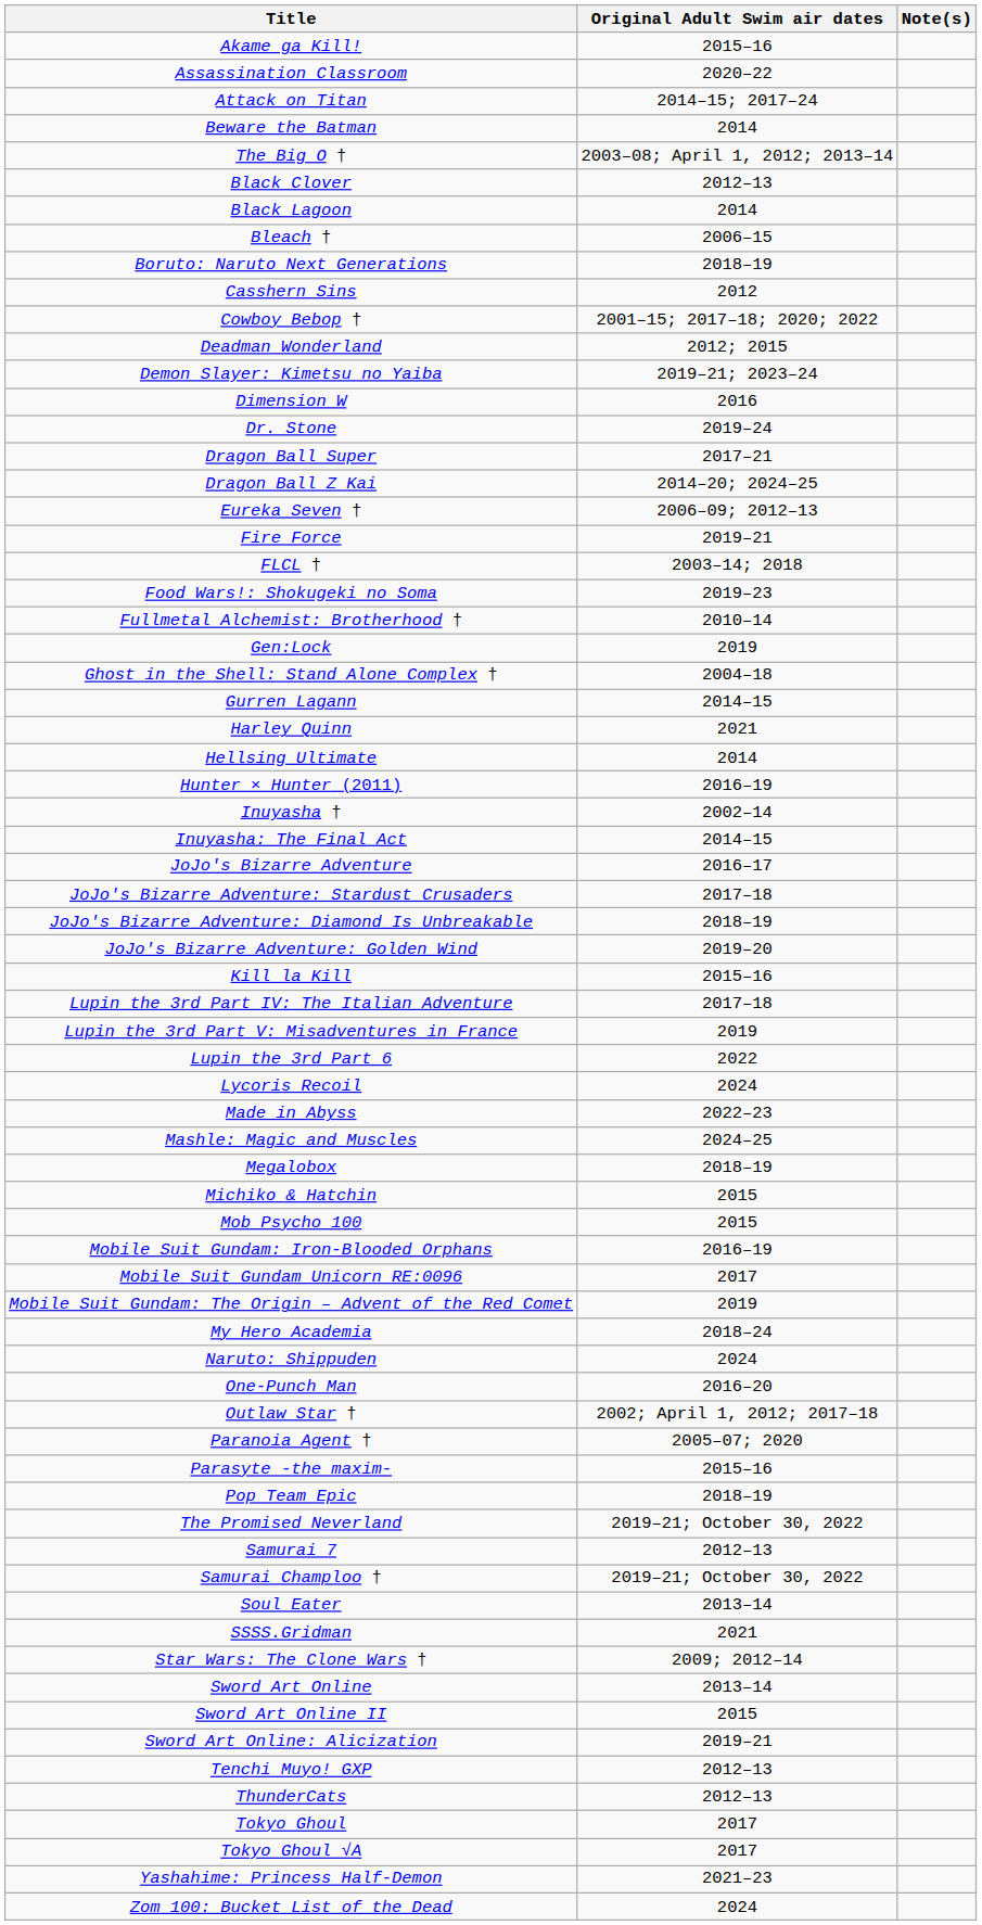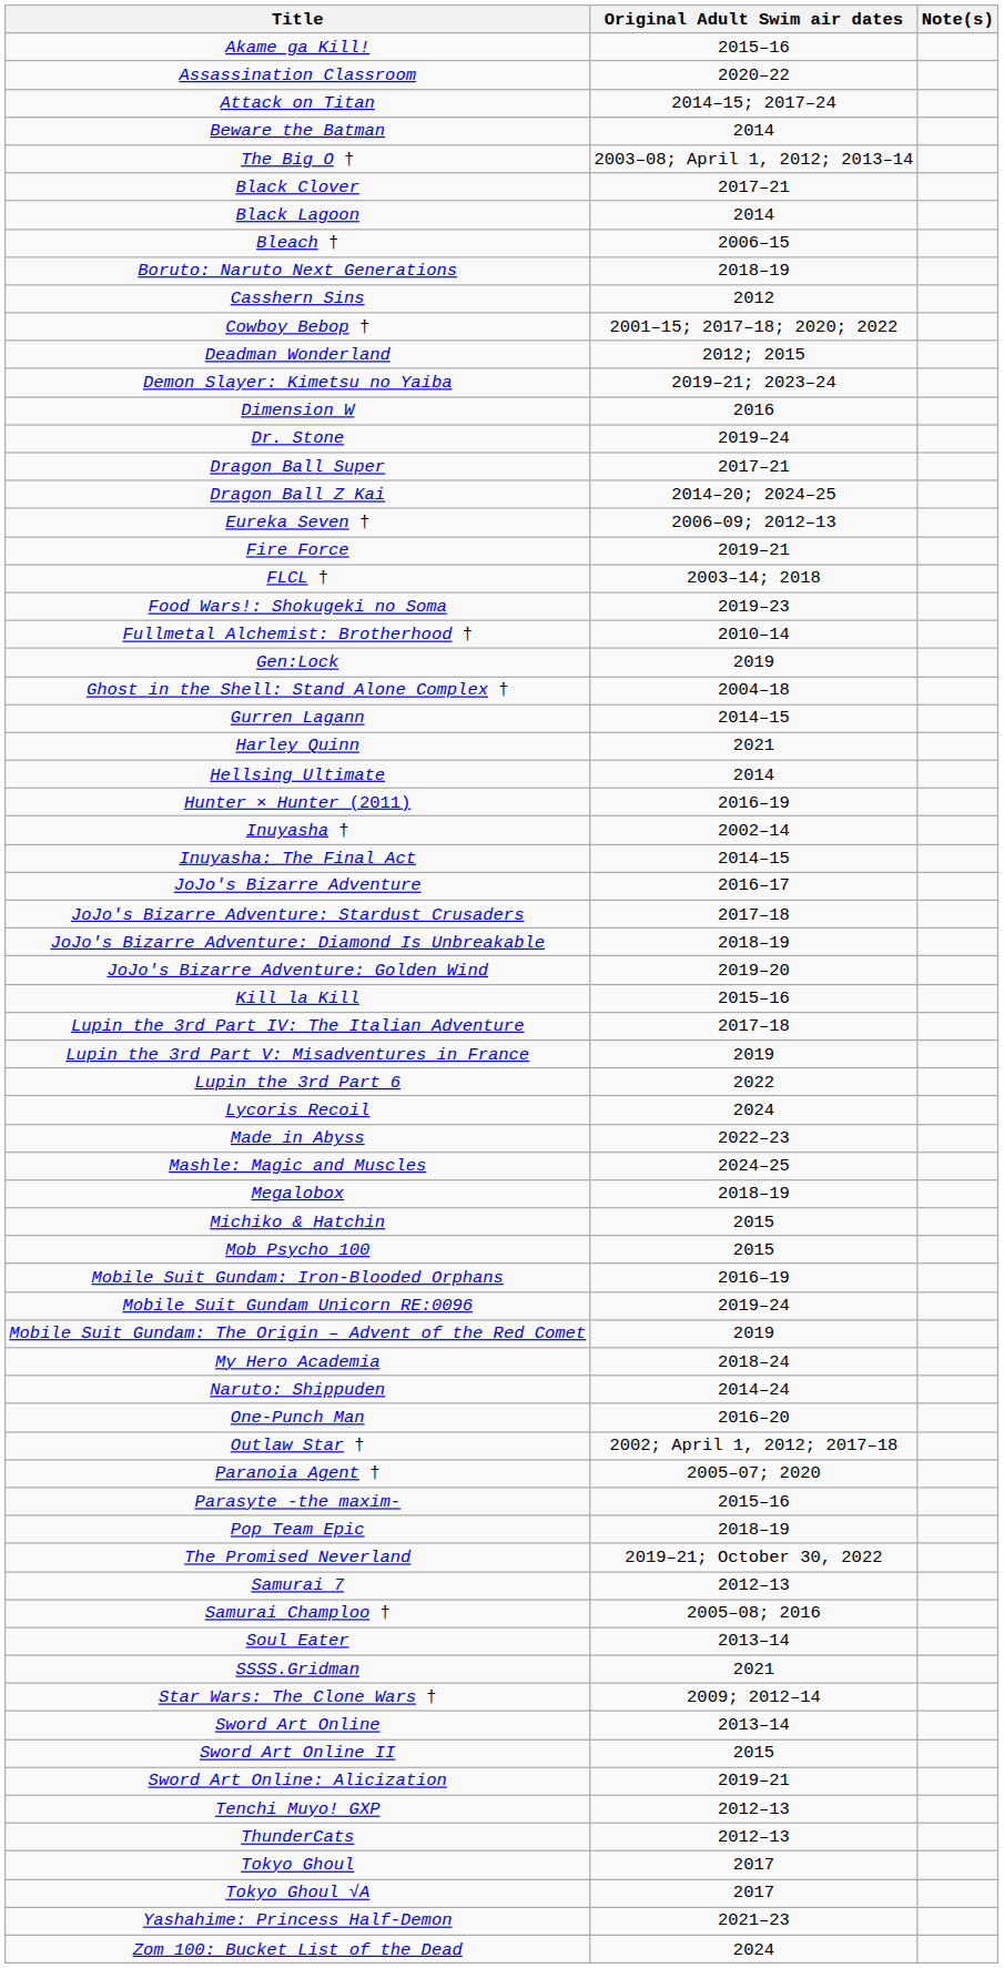 <table class="wikitable sortable plainrowheaders table" style="text-align:center;">
 <tr>
 <th scope="col">Title</th>
 <th scope="col">Original Adult Swim air dates</th>
 <th scope="col">Note(s)</th>
 </tr>
 <tr>
 <td><em><a href='#'>Akame ga Kill!</a></em></td>
 <td>2015–16</td>
 <td></td>
 </tr>
 <tr>
 <td><em><a href='#'>Assassination Classroom</a></em></td>
 <td>2020–22</td>
 <td></td>
 </tr>
 <tr>
 <td><em><a href='#'>Attack on Titan</a></em></td>
 <td>2014–15; 2017–24</td>
 <td></td>
 </tr>
 <tr>
 <td><em><a href='#'>Beware the Batman</a></em></td>
 <td>2014</td>
 <td> </td>
 </tr>
 <tr>
 <td><em><a href='#'>The Big O</a></em> †</td>
 <td>2003–08; April 1, 2012; 2013–14</td>
 <td></td>
 </tr>
 <tr>
 <td><em><a href='#'>Black Clover</a></em></td>
-<td>2012–13</td>
+<td>2017–21</td>
 <td></td>
 </tr>
 <tr>
 <td><em><a href='#'>Black Lagoon</a></em></td>
 <td>2014</td>
 <td></td>
 </tr>
 <tr>
 <td><em><a href='#'>Bleach</a></em> †</td>
 <td>2006–15</td>
 <td></td>
 </tr>
 <tr>
 <td><em><a href='#'>Boruto: Naruto Next Generations</a></em></td>
 <td>2018–19</td>
 <td></td>
 </tr>
 <tr>
 <td><em><a href='#'>Casshern Sins</a></em></td>
 <td>2012</td>
 <td></td>
 </tr>
 <tr>
 <td><em><a href='#'>Cowboy Bebop</a></em> †</td>
 <td>2001–15; 2017–18; 2020; 2022</td>
 <td></td>
 </tr>
 <tr>
 <td><em><a href='#'>Deadman Wonderland</a></em></td>
 <td>2012; 2015</td>
 <td></td>
 </tr>
 <tr>
 <td><em><a href='#'>Demon Slayer: Kimetsu no Yaiba</a></em></td>
 <td>2019–21; 2023–24</td>
 <td></td>
 </tr>
 <tr>
 <td><em><a href='#'>Dimension W</a></em></td>
 <td>2016</td>
 <td></td>
 </tr>
 <tr>
 <td><em><a href='#'>Dr. Stone</a></em></td>
 <td>2019–24</td>
 <td></td>
 </tr>
 <tr>
 <td><em><a href='#'>Dragon Ball Super</a></em></td>
 <td>2017–21</td>
 <td></td>
 </tr>
 <tr>
 <td><em><a href='#'>Dragon Ball Z Kai</a></em></td>
 <td>2014–20; 2024–25</td>
 <td></td>
 </tr>
 <tr>
 <td><em><a href='#'>Eureka Seven</a></em> †</td>
 <td>2006–09; 2012–13</td>
 <td></td>
 </tr>
 <tr>
 <td><em><a href='#'>Fire Force</a></em></td>
 <td>2019–21</td>
 <td></td>
 </tr>
 <tr>
 <td><em><a href='#'>FLCL</a></em> †</td>
 <td>2003–14; 2018</td>
 <td></td>
 </tr>
 <tr>
 <td><em><a href='#'>Food Wars!: Shokugeki no Soma</a></em></td>
 <td>2019–23</td>
 <td></td>
 </tr>
 <tr>
 <td><em><a href='#'>Fullmetal Alchemist: Brotherhood</a></em> †</td>
 <td>2010–14</td>
 <td></td>
 </tr>
 <tr>
 <td><em><a href='#'>Gen:Lock</a></em></td>
 <td>2019</td>
 <td></td>
 </tr>
 <tr>
 <td><em><a href='#'>Ghost in the Shell: Stand Alone Complex</a></em> †</td>
 <td>2004–18</td>
 <td></td>
 </tr>
 <tr>
 <td><em><a href='#'>Gurren Lagann</a></em></td>
 <td>2014–15</td>
 <td></td>
 </tr>
 <tr>
 <td><em><a href='#'>Harley Quinn</a></em></td>
 <td>2021</td>
 <td></td>
 </tr>
 <tr>
 <td><em><a href='#'>Hellsing Ultimate</a></em></td>
 <td>2014</td>
 <td></td>
 </tr>
 <tr>
 <td><a href='#'><em>Hunter × Hunter</em> (2011)</a></td>
 <td>2016–19</td>
 <td></td>
 </tr>
 <tr>
 <td><em><a href='#'>Inuyasha</a></em> †</td>
 <td>2002–14</td>
 <td></td>
 </tr>
 <tr>
 <td><em><a href='#'>Inuyasha: The Final Act</a></em></td>
 <td>2014–15</td>
 <td></td>
 </tr>
 <tr>
 <td><em><a href='#'>JoJo's Bizarre Adventure</a></em></td>
 <td>2016–17</td>
 <td></td>
 </tr>
 <tr>
 <td><em><a href='#'>JoJo's Bizarre Adventure: Stardust Crusaders</a></em></td>
 <td>2017–18</td>
 <td></td>
 </tr>
 <tr>
 <td><em><a href='#'>JoJo's Bizarre Adventure: Diamond Is Unbreakable</a></em></td>
 <td>2018–19</td>
 <td></td>
 </tr>
 <tr>
 <td><em><a href='#'>JoJo's Bizarre Adventure: Golden Wind</a></em></td>
 <td>2019–20</td>
 <td></td>
 </tr>
 <tr>
 <td><em><a href='#'>Kill la Kill</a></em></td>
 <td>2015–16</td>
 <td></td>
 </tr>
 <tr>
 <td><em><a href='#'>Lupin the 3rd Part IV: The Italian Adventure</a></em></td>
 <td>2017–18</td>
 <td></td>
 </tr>
 <tr>
 <td><em><a href='#'>Lupin the 3rd Part V: Misadventures in France</a></em></td>
 <td>2019</td>
 <td></td>
 </tr>
 <tr>
 <td><em><a href='#'>Lupin the 3rd Part 6</a></em></td>
 <td>2022</td>
 <td></td>
 </tr>
 <tr>
 <td><em><a href='#'>Lycoris Recoil</a></em></td>
 <td>2024</td>
 <td></td>
 </tr>
 <tr>
 <td><em><a href='#'>Made in Abyss</a></em></td>
 <td>2022–23</td>
 <td></td>
 </tr>
 <tr>
 <td><em><a href='#'>Mashle: Magic and Muscles</a></em></td>
 <td>2024–25</td>
 <td></td>
 </tr>
 <tr>
 <td><em><a href='#'>Megalobox</a></em></td>
 <td>2018–19</td>
 <td></td>
 </tr>
 <tr>
 <td><em><a href='#'>Michiko & Hatchin</a></em></td>
 <td>2015</td>
 <td></td>
 </tr>
 <tr>
 <td><em><a href='#'>Mob Psycho 100</a></em></td>
 <td>2015</td>
 <td></td>
 </tr>
 <tr>
 <td><em><a href='#'>Mobile Suit Gundam: Iron-Blooded Orphans</a></em></td>
 <td>2016–19</td>
 <td></td>
 </tr>
 <tr>
 <td><em><a href='#'>Mobile Suit Gundam Unicorn RE:0096</a></em></td>
-<td>2017</td>
+<td>2019–24</td>
 <td></td>
 </tr>
 <tr>
 <td><em><a href='#'>Mobile Suit Gundam: The Origin – Advent of the Red Comet</a></em></td>
 <td>2019</td>
 <td></td>
 </tr>
 <tr>
 <td><em><a href='#'>My Hero Academia</a></em></td>
 <td>2018–24</td>
 <td></td>
 </tr>
 <tr>
 <td><em><a href='#'>Naruto: Shippuden</a></em></td>
-<td>2024</td>
+<td>2014–24</td>
 <td></td>
 </tr>
 <tr>
 <td><em><a href='#'>One-Punch Man</a></em></td>
 <td>2016–20</td>
 <td></td>
 </tr>
 <tr>
 <td><em><a href='#'>Outlaw Star</a></em> †</td>
 <td>2002; April 1, 2012; 2017–18</td>
 <td></td>
 </tr>
 <tr>
 <td><em><a href='#'>Paranoia Agent</a></em> †</td>
 <td>2005–07; 2020</td>
 <td></td>
 </tr>
 <tr>
 <td><em><a href='#'>Parasyte -the maxim-</a></em></td>
 <td>2015–16</td>
 <td></td>
 </tr>
 <tr>
 <td><em><a href='#'>Pop Team Epic</a></em></td>
 <td>2018–19</td>
 <td></td>
 </tr>
 <tr>
 <td><em><a href='#'>The Promised Neverland</a></em></td>
 <td>2019–21; October 30, 2022</td>
 <td></td>
 </tr>
 <tr>
 <td><em><a href='#'>Samurai 7</a></em></td>
 <td>2012–13</td>
 <td></td>
 </tr>
 <tr>
 <td><em><a href='#'>Samurai Champloo</a></em> †</td>
-<td>2019–21; October 30, 2022</td>
+<td>2005–08; 2016</td>
 <td></td>
 </tr>
 <tr>
 <td><em><a href='#'>Soul Eater</a></em></td>
 <td>2013–14</td>
 <td></td>
 </tr>
 <tr>
 <td><em><a href='#'>SSSS.Gridman</a></em></td>
 <td>2021</td>
 <td></td>
 </tr>
 <tr>
 <td><em><a href='#'>Star Wars: The Clone Wars</a></em> †</td>
 <td>2009; 2012–14</td>
 <td></td>
 </tr>
 <tr>
 <td><em><a href='#'>Sword Art Online</a></em></td>
 <td>2013–14</td>
 <td></td>
 </tr>
 <tr>
 <td><em><a href='#'>Sword Art Online II</a></em></td>
 <td>2015</td>
 <td></td>
 </tr>
 <tr>
 <td><em><a href='#'>Sword Art Online: Alicization</a></em></td>
 <td>2019–21</td>
 <td></td>
 </tr>
 <tr>
 <td><em><a href='#'>Tenchi Muyo! GXP</a></em></td>
 <td>2012–13</td>
 <td></td>
 </tr>
 <tr>
 <td><em><a href='#'>ThunderCats</a></em></td>
 <td>2012–13</td>
 <td></td>
 </tr>
 <tr>
 <td><em><a href='#'>Tokyo Ghoul</a></em></td>
 <td>2017</td>
 <td></td>
 </tr>
 <tr>
 <td><em><a href='#'>Tokyo Ghoul √A</a></em></td>
 <td>2017</td>
 <td></td>
 </tr>
 <tr>
 <td><em><a href='#'>Yashahime: Princess Half-Demon</a></em></td>
 <td>2021–23</td>
 <td></td>
 </tr>
 <tr>
 <td><em><a href='#'>Zom 100: Bucket List of the Dead</a></em></td>
 <td>2024</td>
 <td></td>
 </tr>
 </table>
